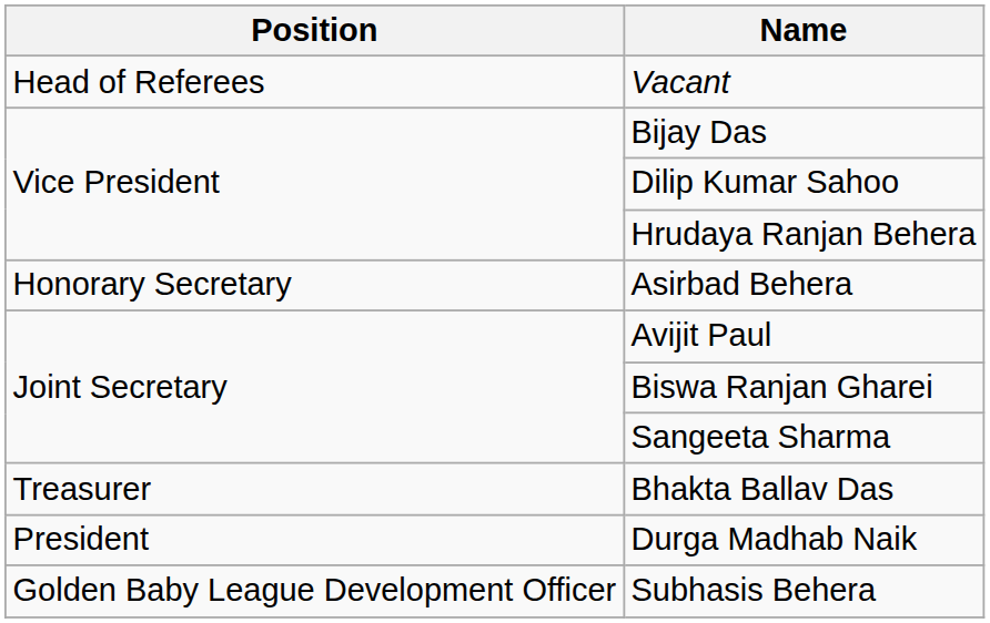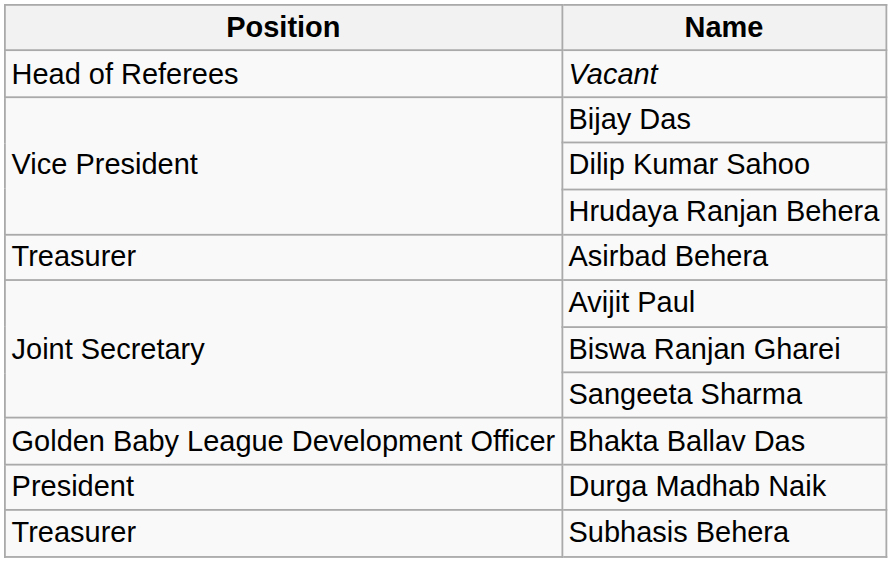 <table class="wikitable">
 <tr>
 <th>Position</th>
 <th>Name</th>
 </tr>
 <tr>
 <td>Head of Referees</td>
 <td> <em>Vacant</em></td>
 </tr>
 <tr>
 <td rowspan=3>Vice President</td>
 <td> Bijay Das</td>
 </tr>
 <tr>
 <td> Dilip Kumar Sahoo</td>
 </tr>
 <tr>
 <td> Hrudaya Ranjan Behera</td>
 </tr>
 <tr>
-<td>Honorary Secretary</td>
+<td>Treasurer</td>
 <td> Asirbad Behera</td>
 </tr>
 <tr>
 <td rowspan=3>Joint Secretary</td>
 <td> Avijit Paul</td>
 </tr>
 <tr>
 <td> Biswa Ranjan Gharei</td>
 </tr>
 <tr>
 <td> Sangeeta Sharma</td>
 </tr>
 <tr>
-<td>Treasurer</td>
+<td>Golden Baby League Development Officer</td>
 <td> Bhakta Ballav Das</td>
 </tr>
 <tr>
 <td>President</td>
 <td> Durga Madhab Naik</td>
 </tr>
 <tr>
-<td>Golden Baby League Development Officer</td>
+<td>Treasurer</td>
 <td> Subhasis Behera</td>
 </tr>
 </table>
